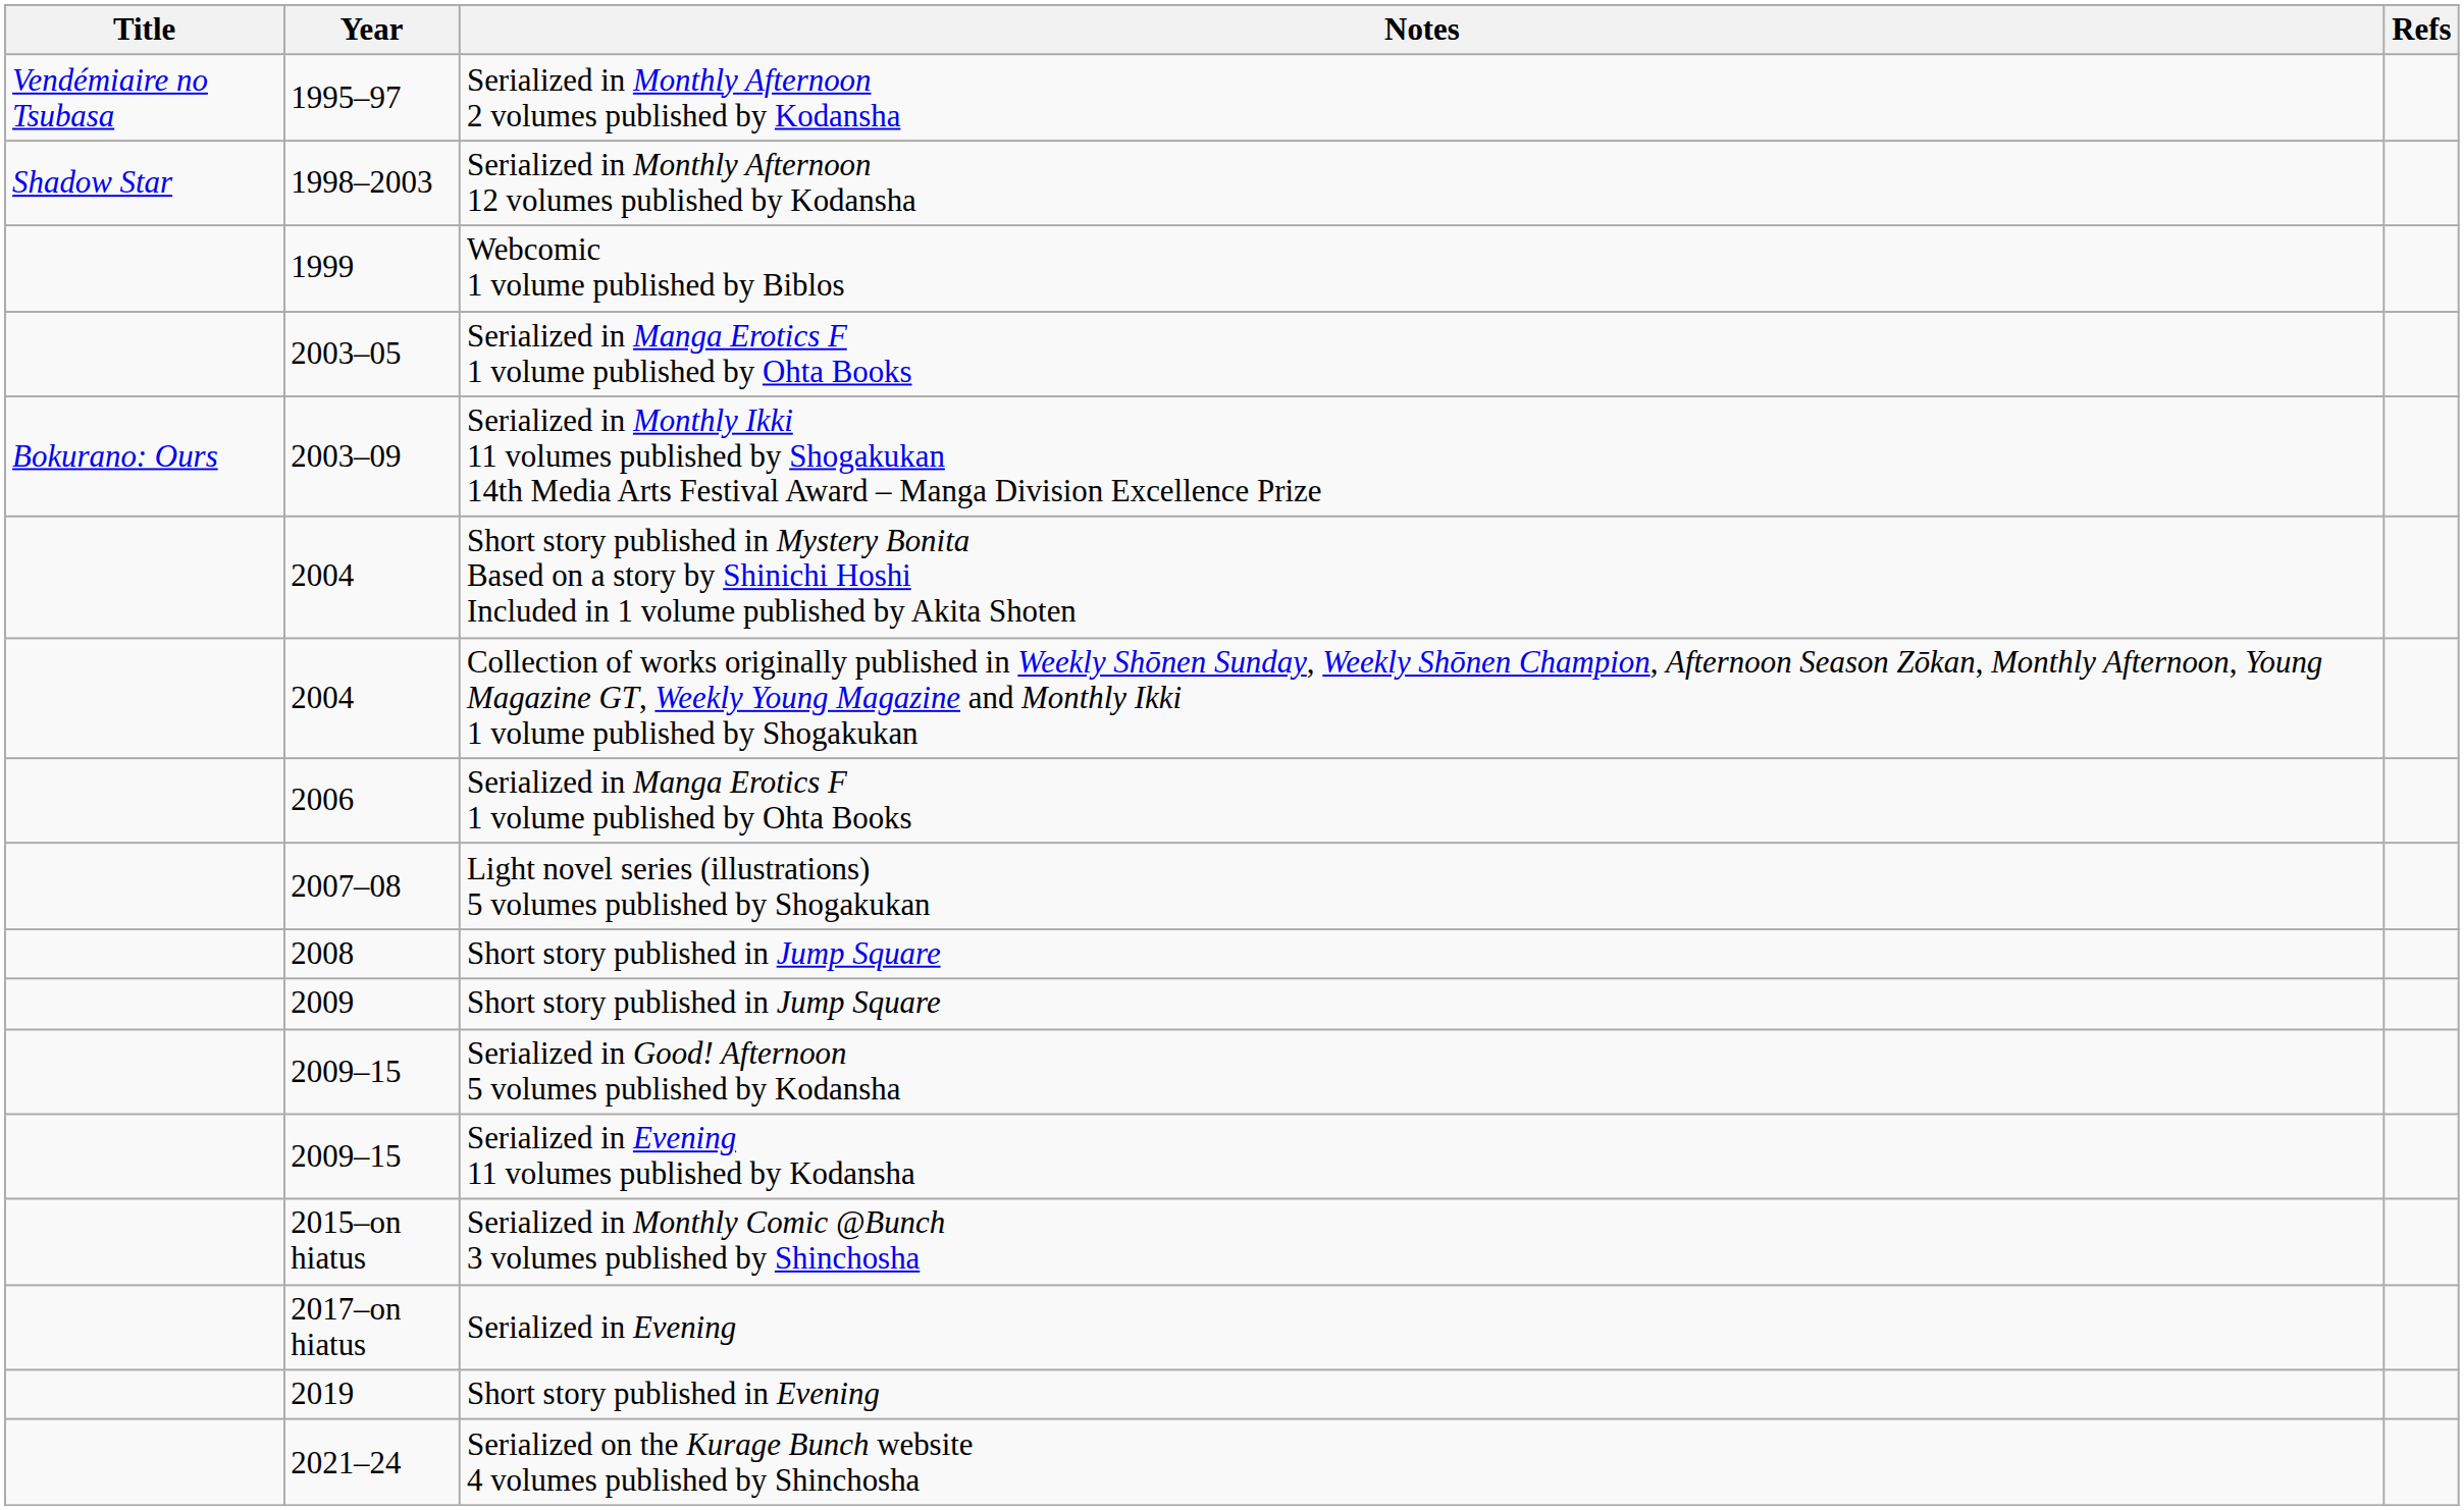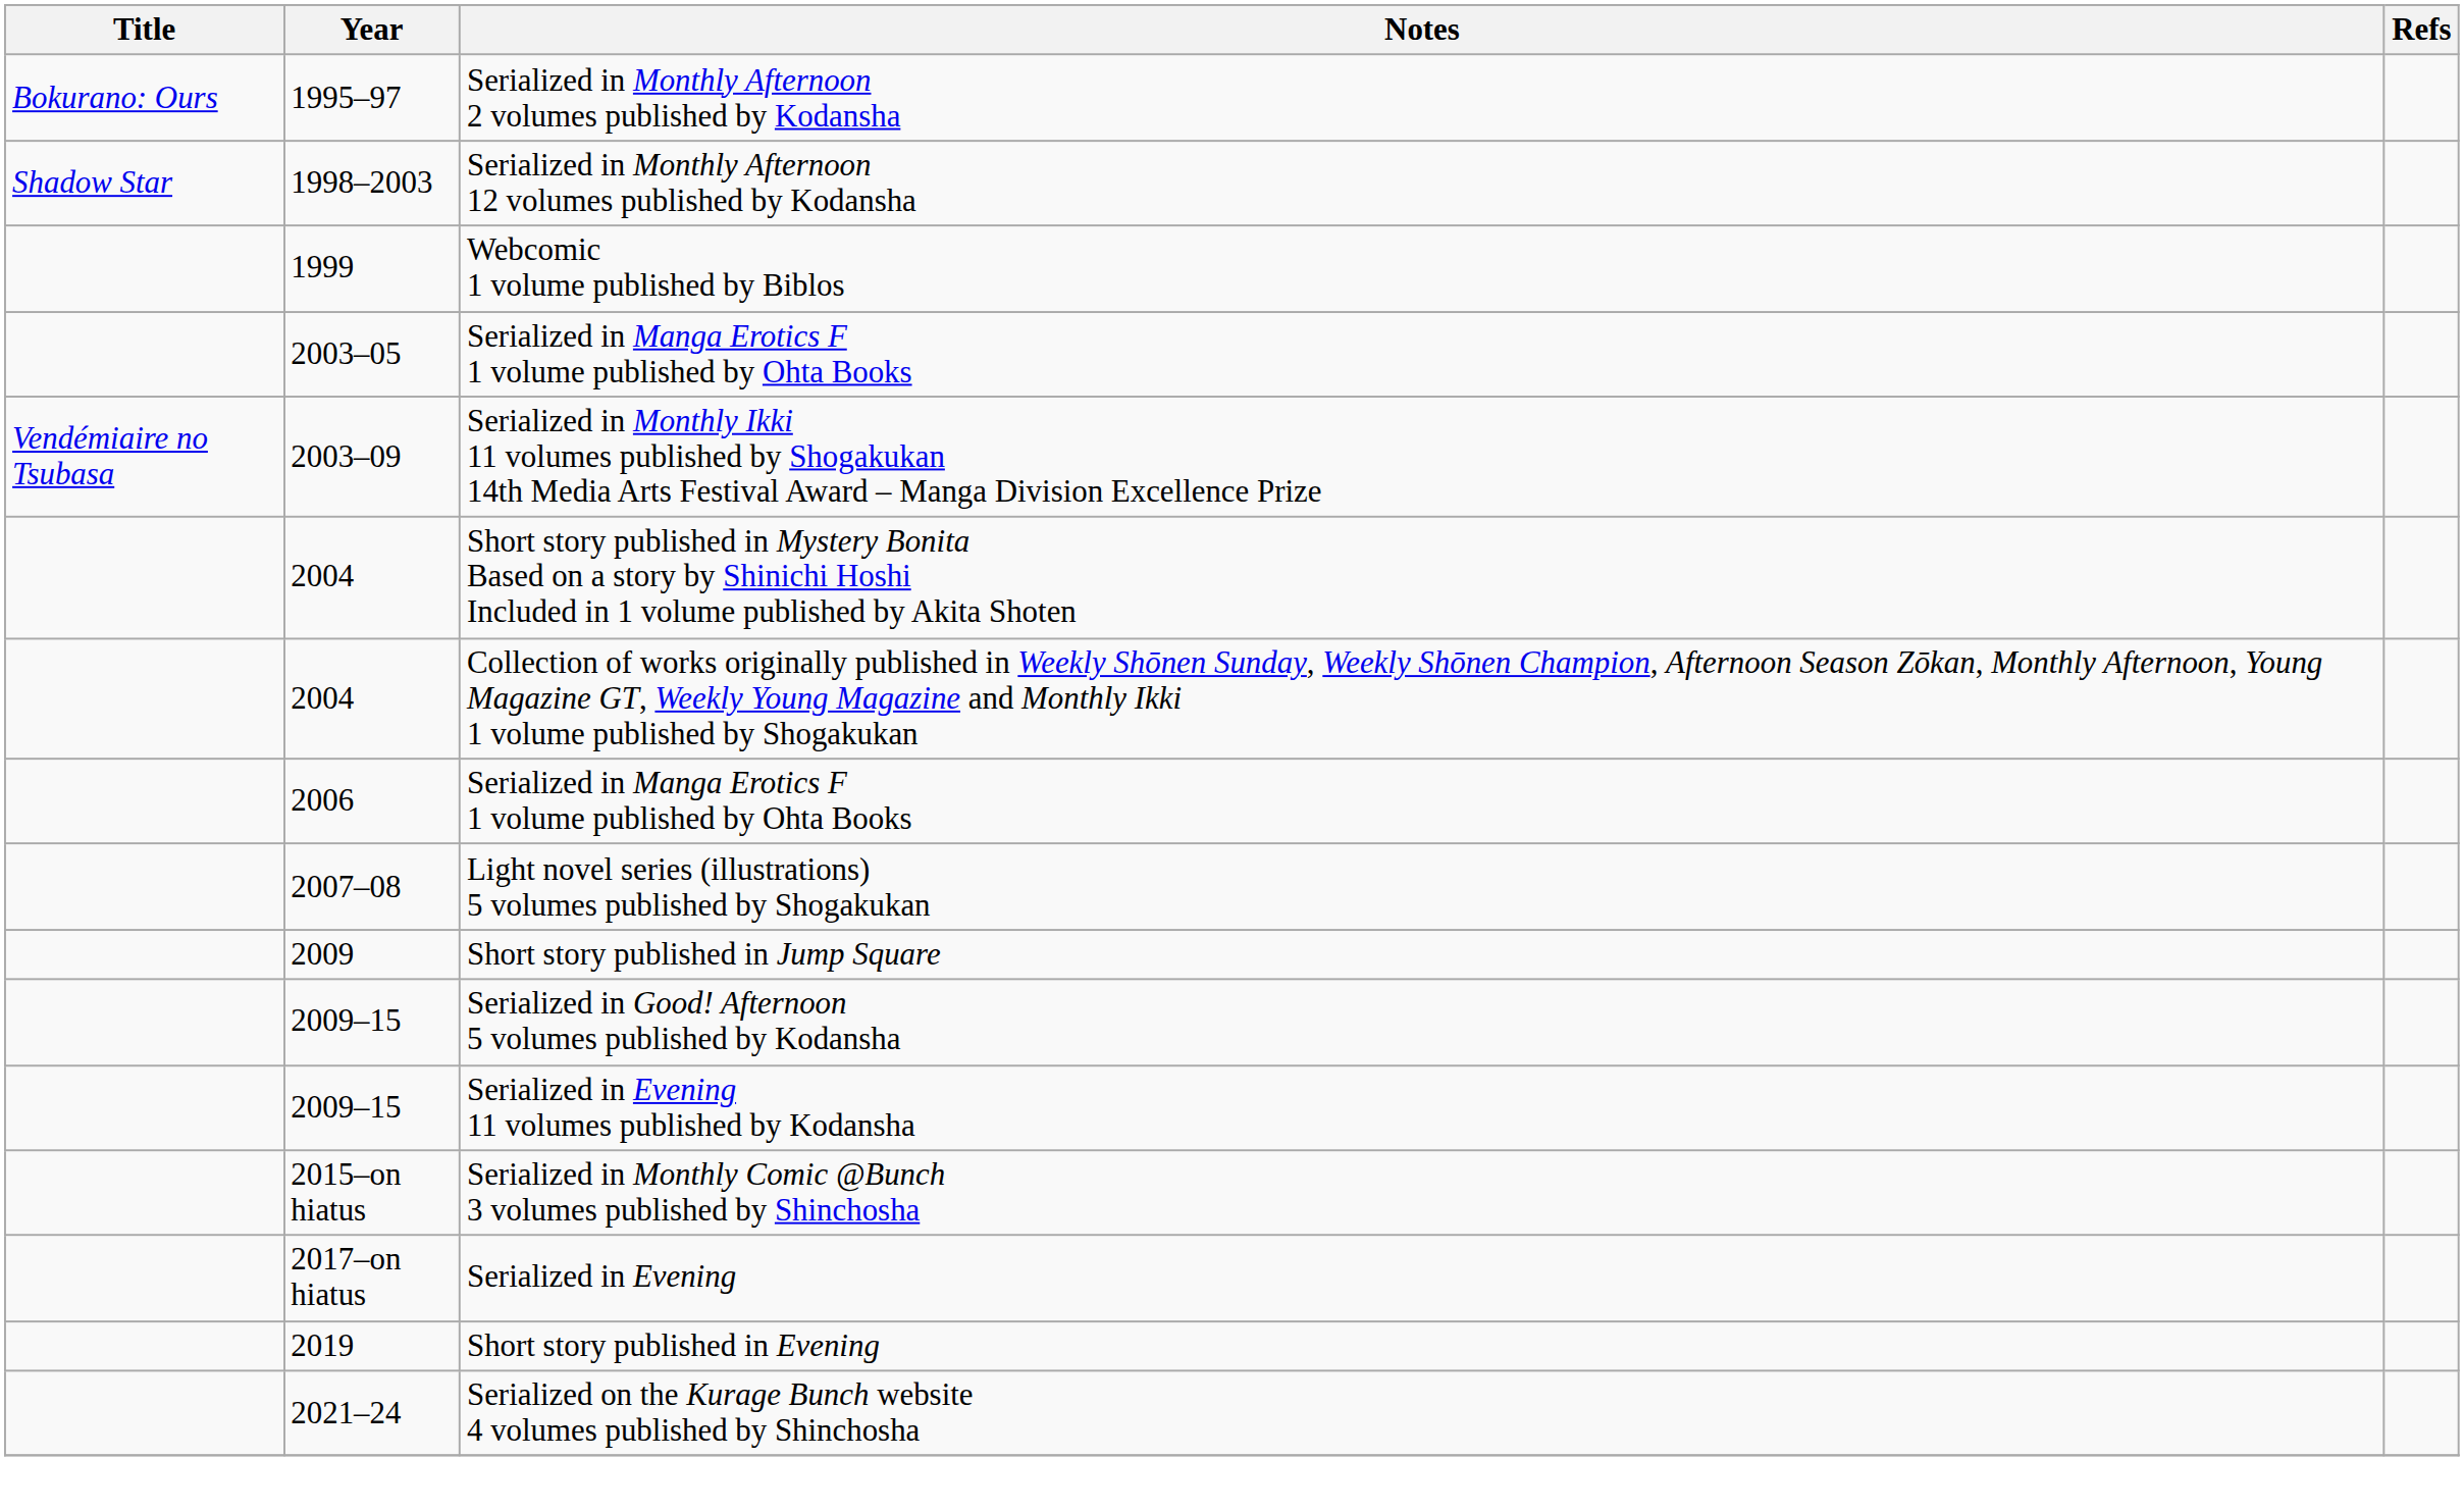 <table class="wikitable sortable">
 <tr>
 <th>Title</th>
 <th>Year</th>
 <th>Notes</th>
 <th>Refs</th>
 </tr>
 <tr>
-<td><em><a href='#'>Vendémiaire no Tsubasa</a></em></td>
+<td><em><a href='#'>Bokurano: Ours</a></em></td>
 <td>1995–97 </td>
 <td>Serialized in <em><a href='#'>Monthly Afternoon</a></em><br>2 volumes published by <a href='#'>Kodansha</a></td>
 <td></td>
 </tr>
 <tr>
 <td><em><a href='#'>Shadow Star</a></em></td>
 <td>1998–2003</td>
 <td>Serialized in <em>Monthly Afternoon</em><br>12 volumes published by Kodansha</td>
 <td></td>
 </tr>
 <tr>
 <td></td>
 <td>1999</td>
 <td>Webcomic<br>1 volume published by Biblos</td>
 <td></td>
 </tr>
 <tr>
 <td></td>
 <td>2003–05</td>
 <td>Serialized in <em><a href='#'>Manga Erotics F</a></em><br>1 volume published by <a href='#'>Ohta Books</a></td>
 <td></td>
 </tr>
 <tr>
-<td><em><a href='#'>Bokurano: Ours</a></em></td>
+<td><em><a href='#'>Vendémiaire no Tsubasa</a></em></td>
 <td>2003–09</td>
 <td>Serialized in <em><a href='#'>Monthly Ikki</a></em><br>11 volumes published by <a href='#'>Shogakukan</a><br>14th Media Arts Festival Award – Manga Division Excellence Prize</td>
 <td></td>
 </tr>
 <tr>
 <td></td>
 <td>2004</td>
 <td>Short story published in <em>Mystery Bonita</em><br>Based on a story by <a href='#'>Shinichi Hoshi</a><br>Included in 1 volume published by Akita Shoten</td>
 <td></td>
 </tr>
 <tr>
 <td></td>
 <td>2004</td>
 <td>Collection of works originally published in <em><a href='#'>Weekly Shōnen Sunday</a></em>, <em><a href='#'>Weekly Shōnen Champion</a></em>, <em>Afternoon Season Zōkan</em>, <em>Monthly Afternoon</em>, <em>Young Magazine GT</em>, <em><a href='#'>Weekly Young Magazine</a></em> and <em>Monthly Ikki</em><br>1 volume published by Shogakukan</td>
 <td></td>
 </tr>
 <tr>
 <td></td>
 <td>2006</td>
 <td>Serialized in <em>Manga Erotics F</em><br>1 volume published by Ohta Books</td>
 <td></td>
 </tr>
 <tr>
 <td></td>
 <td>2007–08</td>
 <td>Light novel series (illustrations)<br>5 volumes published by Shogakukan</td>
-<td></td>
-</tr>
-<tr>
-<td></td>
-<td>2008</td>
-<td>Short story published in <em><a href='#'>Jump Square</a></em></td>
 <td></td>
 </tr>
 <tr>
 <td></td>
 <td>2009</td>
 <td>Short story published in <em>Jump Square</em></td>
 <td></td>
 </tr>
 <tr>
 <td></td>
 <td>2009–15</td>
 <td>Serialized in <em>Good! Afternoon</em><br>5 volumes published by Kodansha</td>
 <td></td>
 </tr>
 <tr>
 <td></td>
 <td>2009–15</td>
 <td>Serialized in <em><a href='#'>Evening</a></em><br>11 volumes published by Kodansha</td>
 <td></td>
 </tr>
 <tr>
 <td></td>
 <td>2015–on hiatus</td>
 <td>Serialized in <em>Monthly Comic @Bunch</em><br>3 volumes published by <a href='#'>Shinchosha</a></td>
 <td></td>
 </tr>
 <tr>
 <td></td>
 <td>2017–on hiatus</td>
 <td>Serialized in <em>Evening</em></td>
 <td></td>
 </tr>
 <tr>
 <td></td>
 <td>2019</td>
 <td>Short story published in <em>Evening</em></td>
 <td></td>
 </tr>
 <tr>
 <td></td>
 <td>2021–24</td>
 <td>Serialized on the <em>Kurage Bunch</em> website<br>4 volumes published by Shinchosha</td>
 <td></td>
 </tr>
 <tr>
 </tr>
 </table>
